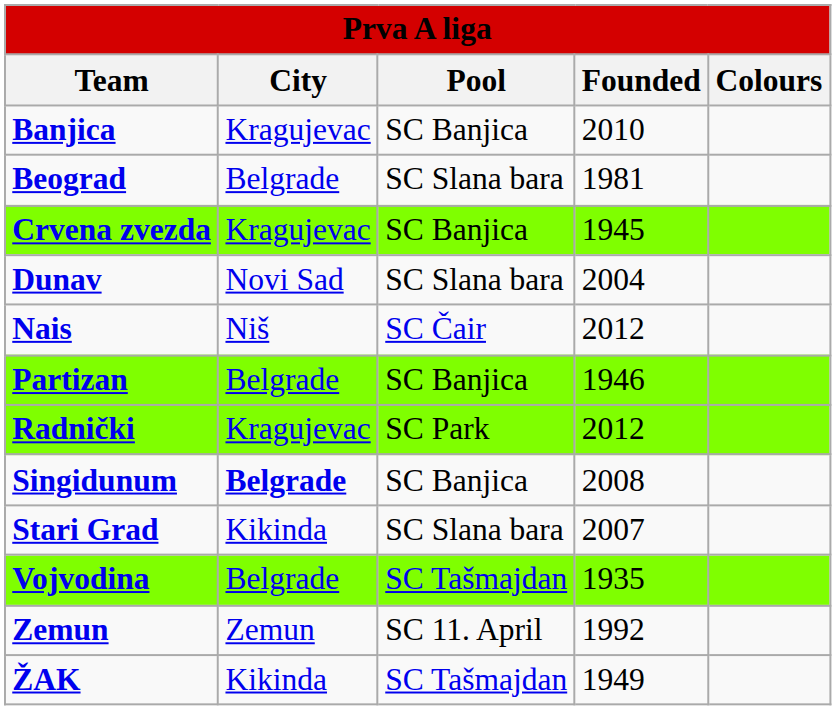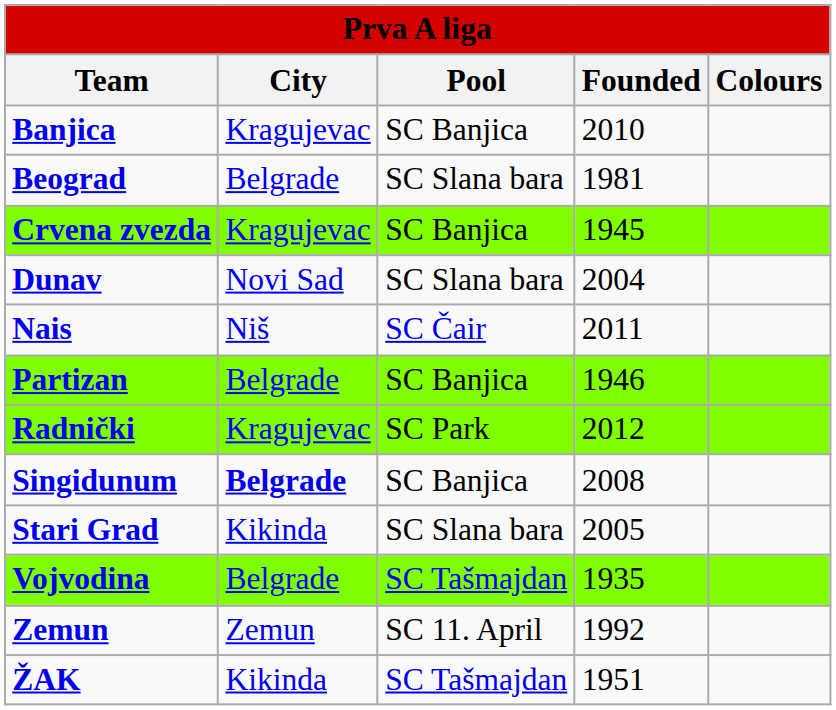 <table class="wikitable sortable">
 <tr>
 <td bgcolor=#D40000 align="center" colspan="17"><strong><span>Prva A liga</span></strong></td>
 </tr>
 <tr>
 <th>Team</th>
 <th>City</th>
 <th>Pool</th>
 <th>Founded</th>
 <th>Colours</th>
 </tr>
 <tr>
 <td><strong><a href='#'>Banjica</a></strong></td>
 <td><a href='#'>Kragujevac</a></td>
 <td>SC Banjica</td>
 <td><div>2010</div></td>
 <td><div> </div></td>
 </tr>
 <tr>
 <td><strong><a href='#'>Beograd</a></strong></td>
 <td><a href='#'>Belgrade</a></td>
 <td>SC Slana bara</td>
 <td><div>1981</div></td>
 <td><div> </div></td>
 </tr>
 <tr bgcolor="#7fff00">
 <td><strong><a href='#'>Crvena zvezda</a></strong></td>
 <td><a href='#'>Kragujevac</a></td>
 <td>SC Banjica</td>
 <td><div>1945</div></td>
 <td><div> </div></td>
 </tr>
 <tr>
 <td><strong><a href='#'>Dunav</a></strong></td>
 <td><a href='#'>Novi Sad</a></td>
 <td>SC Slana bara</td>
 <td><div>2004</div></td>
 <td><div> </div></td>
 </tr>
 <tr>
 <td><strong><a href='#'>Nais</a></strong></td>
 <td><a href='#'>Niš</a></td>
 <td><a href='#'>SC Čair</a></td>
-<td><div>2012</div></td>
+<td><div>2011</div></td>
 <td><div> </div></td>
 </tr>
 <tr bgcolor="#7fff00">
 <td><strong><a href='#'>Partizan</a></strong></td>
 <td><a href='#'>Belgrade</a></td>
 <td>SC Banjica</td>
 <td><div>1946</div></td>
 <td><div> </div></td>
 </tr>
 <tr bgcolor="#7fff00">
 <td><strong><a href='#'>Radnički</a></strong></td>
 <td><a href='#'>Kragujevac</a></td>
 <td>SC Park</td>
 <td><div>2012</div></td>
 <td><div> </div></td>
 </tr>
 <tr>
 <td><strong><a href='#'>Singidunum</a></strong></td>
 <td><strong><a href='#'>Belgrade</a></strong></td>
 <td>SC Banjica</td>
 <td><div>2008</div></td>
 <td><div>  </div></td>
 </tr>
 <tr>
 <td><strong><a href='#'>Stari Grad</a></strong></td>
 <td><a href='#'>Kikinda</a></td>
 <td>SC Slana bara</td>
-<td><div>2007</div></td>
+<td><div>2005</div></td>
 <td><div> </div></td>
 </tr>
 <tr bgcolor="#7fff00">
 <td><strong><a href='#'>Vojvodina</a></strong></td>
 <td><a href='#'>Belgrade</a></td>
 <td><a href='#'>SC Tašmajdan</a></td>
 <td><div>1935</div></td>
 <td><div> </div></td>
 </tr>
 <tr>
 <td><strong><a href='#'>Zemun</a></strong></td>
 <td><a href='#'>Zemun</a></td>
 <td>SC 11. April</td>
 <td><div>1992</div></td>
 <td><div> </div></td>
 </tr>
 <tr>
 <td><strong><a href='#'>ŽAK</a></strong></td>
 <td><a href='#'>Kikinda</a></td>
 <td><a href='#'>SC Tašmajdan</a></td>
-<td><div>1949</div></td>
+<td><div>1951</div></td>
 <td><div> </div></td>
 </tr>
 </table>
